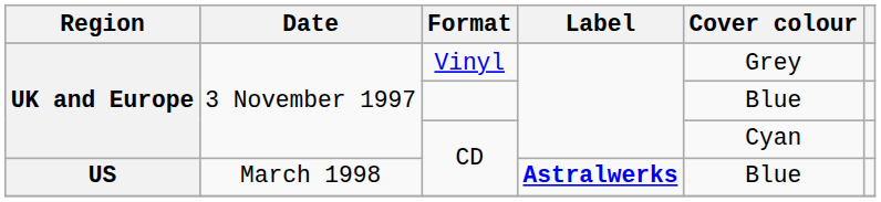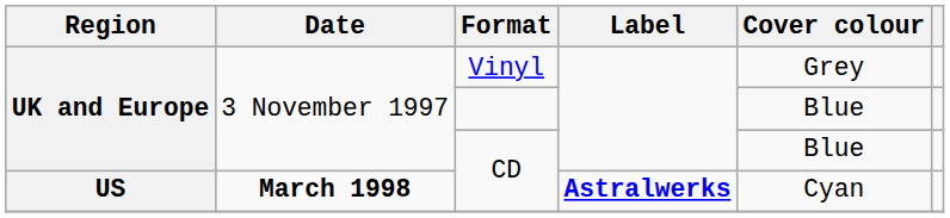 <table class="wikitable plainrowheaders" style="text-align:center;">
 <tr>
 <th>Region</th>
 <th>Date</th>
 <th>Format</th>
 <th>Label</th>
 <th>Cover colour</th>
 <th></th>
 </tr>
 <tr>
 <th scope="row" rowspan="3">UK and Europe</th>
 <td rowspan="3">3 November 1997</td>
 <td><a href='#'>Vinyl</a></td>
 <td rowspan="3"></td>
 <td>Grey</td>
 <td></td>
 </tr>
 <tr>
 <td></td>
 <td>Blue</td>
 <td></td>
 </tr>
 <tr>
 <td rowspan="2">CD</td>
-<td>Cyan</td>
+<td>Blue</td>
 <td></td>
 </tr>
 <tr>
 <th scope="row">US</th>
-<td>March 1998</td>
+<td><strong>March 1998</strong></td>
 <td><strong><a href='#'>Astralwerks</a></strong></td>
-<td>Blue</td>
+<td>Cyan</td>
 <td></td>
 </tr>
 <tr>
 </tr>
 </table>
